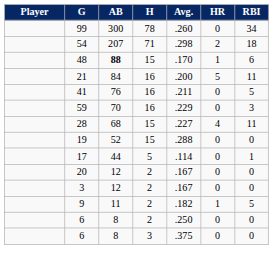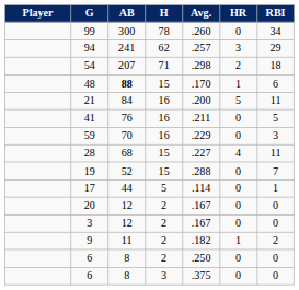 <table class="wikitable sortable">
 <tr>
 <th style="background:#072764;color:white;" width="16%">Player</th>
 <th style="background:#072764;color:white;" width="9%">G</th>
 <th style="background:#072764;color:white;" width="9%">AB</th>
 <th style="background:#072764;color:white;" width="9%">H</th>
 <th style="background:#072764;color:white;" width="9%">Avg.</th>
 <th style="background:#072764;color:white;" width="9%">HR</th>
 <th style="background:#072764;color:white;" width="9%">RBI</th>
 </tr>
 <tr align="center">
 <td></td>
 <td>99</td>
 <td>300</td>
 <td>78</td>
 <td>.260</td>
 <td>0</td>
 <td>34</td>
+</tr>
+<tr align="center">
+<td></td>
+<td>94</td>
+<td>241</td>
+<td>62</td>
+<td>.257</td>
+<td>3</td>
+<td>29</td>
 </tr>
 <tr align="center">
 <td></td>
 <td>54</td>
 <td>207</td>
 <td>71</td>
 <td>.298</td>
 <td>2</td>
 <td>18</td>
 </tr>
 <tr align="center">
 <td></td>
 <td>48</td>
 <td><strong>88</strong></td>
 <td>15</td>
 <td>.170</td>
 <td>1</td>
 <td>6</td>
 </tr>
 <tr align="center">
 <td></td>
 <td>21</td>
 <td>84</td>
 <td>16</td>
 <td>.200</td>
 <td>5</td>
 <td>11</td>
 </tr>
 <tr align="center">
 <td></td>
 <td>41</td>
 <td>76</td>
 <td>16</td>
 <td>.211</td>
 <td>0</td>
 <td>5</td>
 </tr>
 <tr align="center">
 <td></td>
 <td>59</td>
 <td>70</td>
 <td>16</td>
 <td>.229</td>
 <td>0</td>
 <td>3</td>
 </tr>
 <tr align="center">
 <td></td>
 <td>28</td>
 <td>68</td>
 <td>15</td>
 <td>.227</td>
 <td>4</td>
 <td>11</td>
 </tr>
 <tr align="center">
 <td></td>
 <td>19</td>
 <td>52</td>
 <td>15</td>
 <td>.288</td>
 <td>0</td>
-<td>0</td>
+<td>7</td>
 </tr>
 <tr align="center">
 <td></td>
 <td>17</td>
 <td>44</td>
 <td>5</td>
 <td>.114</td>
 <td>0</td>
 <td>1</td>
 </tr>
 <tr align="center">
 <td></td>
 <td>20</td>
 <td>12</td>
 <td>2</td>
 <td>.167</td>
 <td>0</td>
 <td>0</td>
 </tr>
 <tr align="center">
 <td></td>
 <td>3</td>
 <td>12</td>
 <td>2</td>
 <td>.167</td>
 <td>0</td>
 <td>0</td>
 </tr>
 <tr align="center">
 <td></td>
 <td>9</td>
 <td>11</td>
 <td>2</td>
 <td>.182</td>
 <td>1</td>
-<td>5</td>
+<td>2</td>
 </tr>
 <tr align=center>
 <td></td>
 <td>6</td>
 <td>8</td>
 <td>2</td>
 <td>.250</td>
 <td>0</td>
 <td>0</td>
 </tr>
 <tr align="center">
 <td></td>
 <td>6</td>
 <td>8</td>
 <td>3</td>
 <td>.375</td>
 <td>0</td>
 <td>0</td>
 </tr>
 </table>
